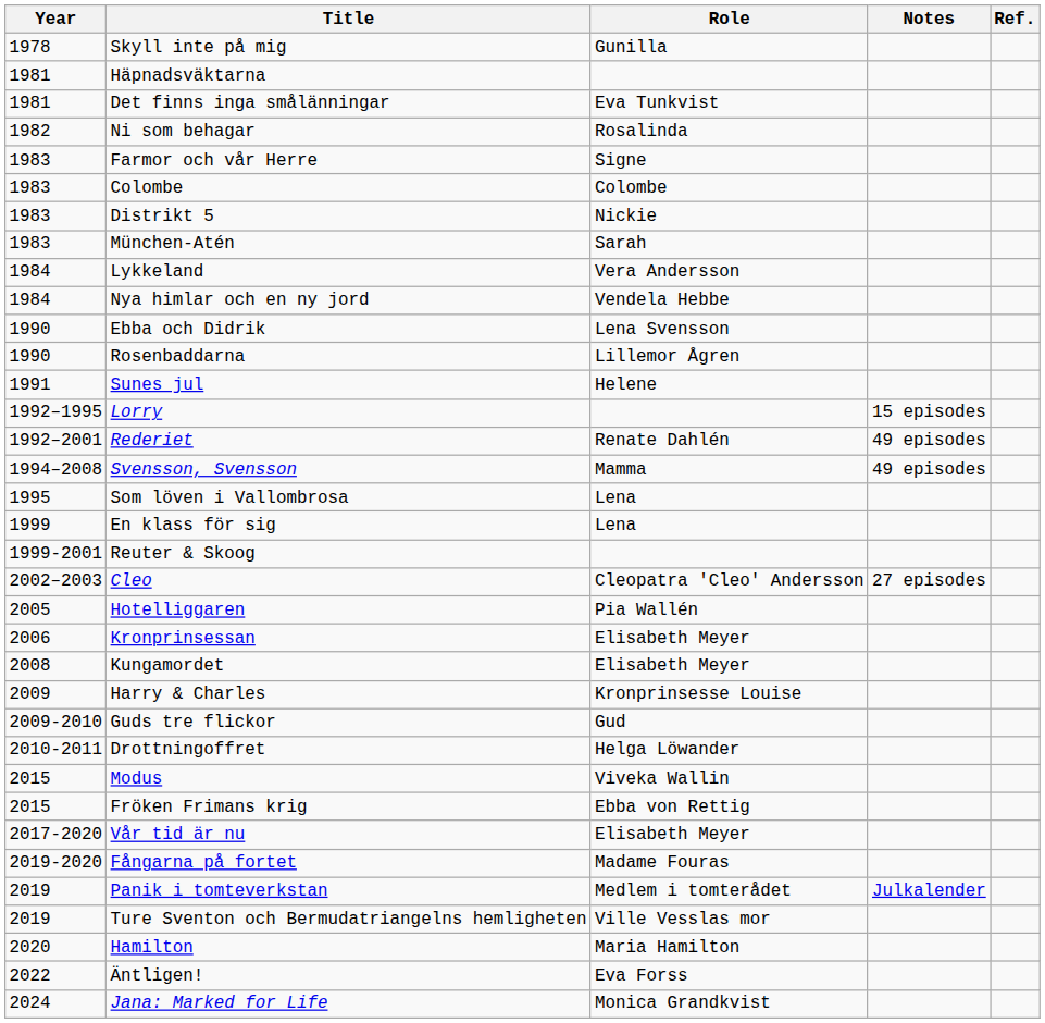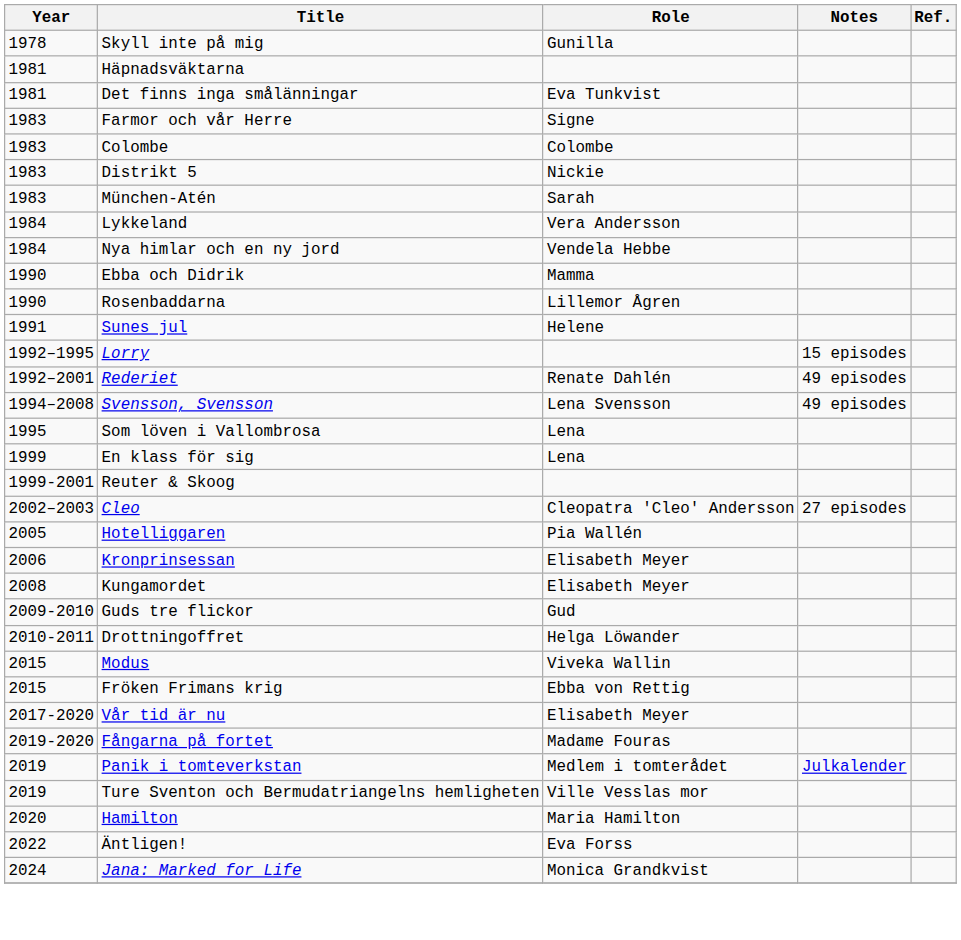 <table class="wikitable">
 <tr>
 <th>Year</th>
 <th>Title</th>
 <th>Role</th>
 <th>Notes</th>
 <th>Ref.</th>
 </tr>
 <tr>
 <td>1978</td>
 <td>Skyll inte på mig</td>
 <td>Gunilla</td>
 <td></td>
 <td></td>
 </tr>
 <tr>
 <td>1981</td>
 <td>Häpnadsväktarna</td>
 <td></td>
 <td></td>
 <td></td>
 </tr>
 <tr>
 <td>1981</td>
 <td>Det finns inga smålänningar</td>
 <td>Eva Tunkvist</td>
-<td></td>
-<td></td>
-</tr>
-<tr>
-<td>1982</td>
-<td>Ni som behagar</td>
-<td>Rosalinda</td>
 <td></td>
 <td></td>
 </tr>
 <tr>
 <td>1983</td>
 <td>Farmor och vår Herre</td>
 <td>Signe</td>
 <td></td>
 <td></td>
 </tr>
 <tr>
 <td>1983</td>
 <td>Colombe</td>
 <td>Colombe</td>
 <td></td>
 <td></td>
 </tr>
 <tr>
 <td>1983</td>
 <td>Distrikt 5</td>
 <td>Nickie</td>
 <td></td>
 <td></td>
 </tr>
 <tr>
 <td>1983</td>
 <td>München-Atén</td>
 <td>Sarah</td>
 <td></td>
 <td></td>
 </tr>
 <tr>
 <td>1984</td>
 <td>Lykkeland</td>
 <td>Vera Andersson</td>
 <td></td>
 <td></td>
 </tr>
 <tr>
 <td>1984</td>
 <td>Nya himlar och en ny jord</td>
 <td>Vendela Hebbe</td>
 <td></td>
 <td></td>
 </tr>
 <tr>
 <td>1990</td>
 <td>Ebba och Didrik</td>
-<td>Lena Svensson</td>
+<td>Mamma</td>
 <td></td>
 <td></td>
 </tr>
 <tr>
 <td>1990</td>
 <td>Rosenbaddarna</td>
 <td>Lillemor Ågren</td>
 <td></td>
 <td></td>
 </tr>
 <tr>
 <td>1991</td>
 <td><a href='#'>Sunes jul</a></td>
 <td>Helene</td>
 <td></td>
 <td></td>
 </tr>
 <tr>
 <td>1992–1995</td>
 <td><em><a href='#'>Lorry</a></em></td>
 <td></td>
 <td>15 episodes</td>
 <td></td>
 </tr>
 <tr>
 <td>1992–2001</td>
 <td><em><a href='#'>Rederiet</a></em></td>
 <td>Renate Dahlén</td>
 <td>49 episodes</td>
 <td></td>
 </tr>
 <tr>
 <td>1994–2008</td>
 <td><em><a href='#'>Svensson, Svensson</a></em></td>
-<td>Mamma</td>
+<td>Lena Svensson</td>
 <td>49 episodes</td>
 <td></td>
 </tr>
 <tr>
 <td>1995</td>
 <td>Som löven i Vallombrosa</td>
 <td>Lena</td>
 <td></td>
 <td></td>
 </tr>
 <tr>
 <td>1999</td>
 <td>En klass för sig</td>
 <td>Lena</td>
 <td></td>
 <td></td>
 </tr>
 <tr>
 <td>1999-2001</td>
 <td>Reuter & Skoog</td>
 <td></td>
 <td></td>
 <td></td>
 </tr>
 <tr>
 <td>2002–2003</td>
 <td><em><a href='#'>Cleo</a></em></td>
 <td>Cleopatra 'Cleo' Andersson</td>
 <td>27 episodes</td>
 <td></td>
 </tr>
 <tr>
 <td>2005</td>
 <td><a href='#'>Hotelliggaren</a></td>
 <td>Pia Wallén</td>
 <td></td>
 <td></td>
 </tr>
 <tr>
 <td>2006</td>
 <td><a href='#'>Kronprinsessan</a></td>
 <td>Elisabeth Meyer</td>
 <td></td>
 <td></td>
 </tr>
 <tr>
 <td>2008</td>
 <td>Kungamordet</td>
 <td>Elisabeth Meyer</td>
-<td></td>
-<td></td>
-</tr>
-<tr>
-<td>2009</td>
-<td>Harry & Charles</td>
-<td>Kronprinsesse Louise</td>
 <td></td>
 <td></td>
 </tr>
 <tr>
 <td>2009-2010</td>
 <td>Guds tre flickor</td>
 <td>Gud</td>
 <td></td>
 <td></td>
 </tr>
 <tr>
 <td>2010-2011</td>
 <td>Drottningoffret</td>
 <td>Helga Löwander</td>
 <td></td>
 <td></td>
 </tr>
 <tr>
 <td>2015</td>
 <td><a href='#'>Modus</a></td>
 <td>Viveka Wallin</td>
 <td></td>
 <td></td>
 </tr>
 <tr>
 <td>2015</td>
 <td>Fröken Frimans krig</td>
 <td>Ebba von Rettig</td>
 <td></td>
 <td></td>
 </tr>
 <tr>
 <td>2017-2020</td>
 <td><a href='#'>Vår tid är nu</a></td>
 <td>Elisabeth Meyer</td>
 <td></td>
 <td></td>
 </tr>
 <tr>
 <td>2019-2020</td>
 <td><a href='#'>Fångarna på fortet</a></td>
 <td>Madame Fouras</td>
 <td></td>
 <td></td>
 </tr>
 <tr>
 <td>2019</td>
 <td><a href='#'>Panik i tomteverkstan</a></td>
 <td>Medlem i tomterådet</td>
 <td><a href='#'>Julkalender</a></td>
 <td></td>
 </tr>
 <tr>
 <td>2019</td>
 <td>Ture Sventon och Bermudatriangelns hemligheten</td>
 <td>Ville Vesslas mor</td>
 <td></td>
 <td></td>
 </tr>
 <tr>
 <td>2020</td>
 <td><a href='#'>Hamilton</a></td>
 <td>Maria Hamilton</td>
 <td></td>
 <td></td>
 </tr>
 <tr>
 <td>2022</td>
 <td>Äntligen!</td>
 <td>Eva Forss</td>
 <td></td>
 <td></td>
 </tr>
 <tr>
 <td>2024</td>
 <td><em><a href='#'>Jana: Marked for Life</a></em></td>
 <td>Monica Grandkvist</td>
 <td></td>
 <td></td>
 </tr>
 <tr>
 </tr>
 </table>
